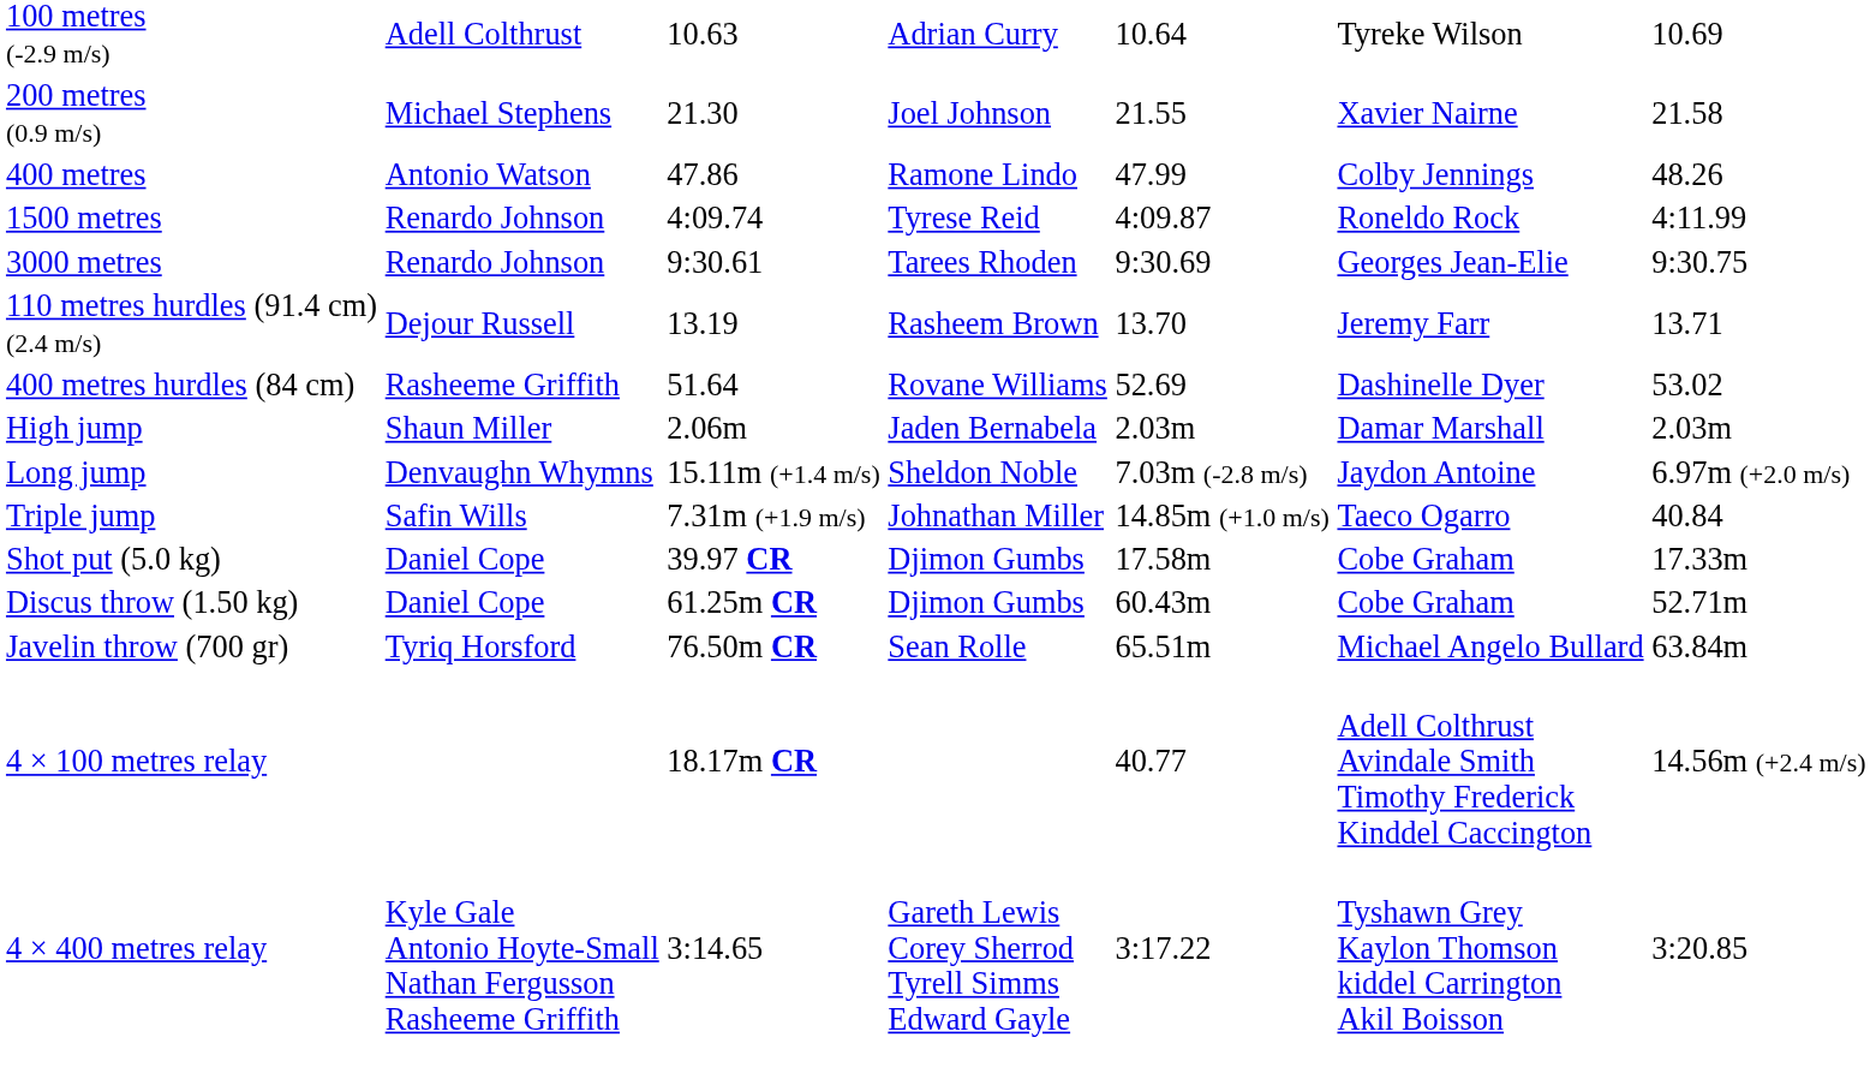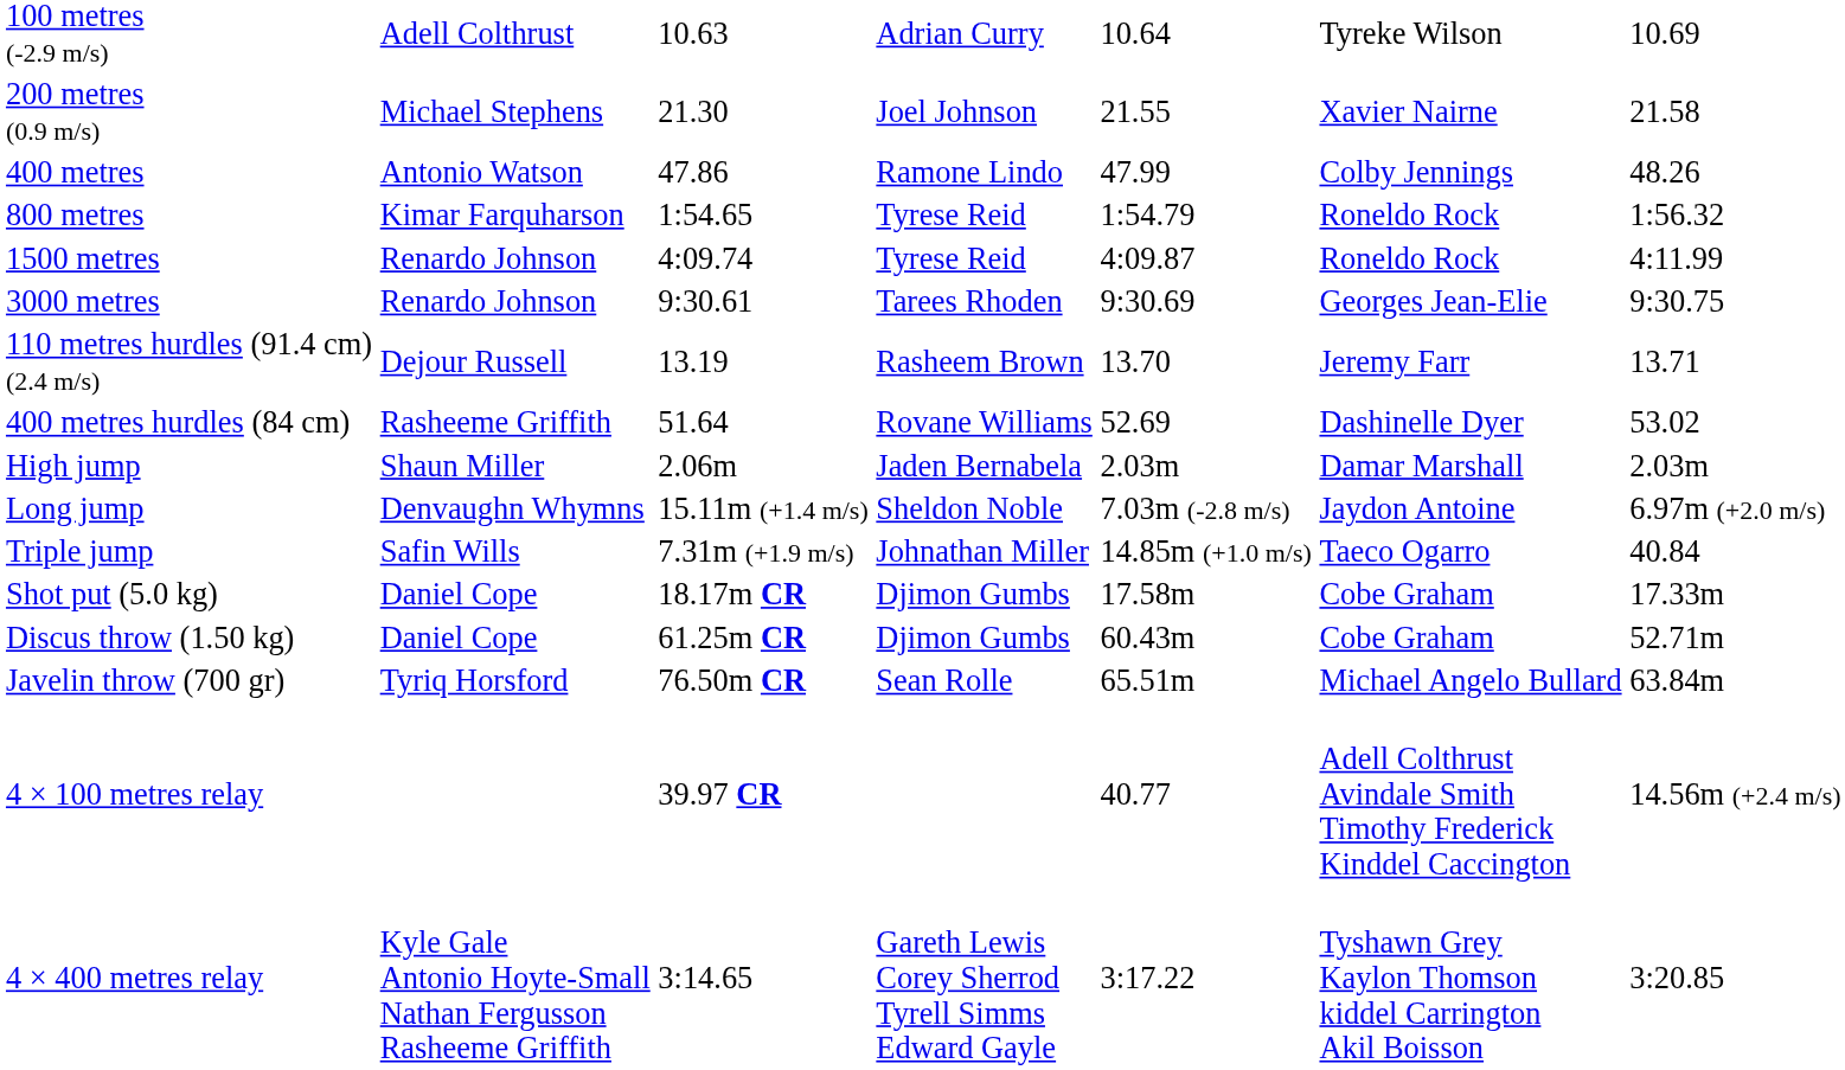 <table>
 <tr>
 <td><a href='#'>100 metres</a> <br> <small>(-2.9 m/s)</small></td>
 <td align=left><a href='#'>Adell Colthrust</a> <br> </td>
 <td>10.63</td>
 <td align=left><a href='#'>Adrian Curry</a> <br> </td>
 <td>10.64</td>
 <td align=left>Tyreke Wilson <br> </td>
 <td>10.69</td>
 </tr>
 <tr>
 <td><a href='#'>200 metres</a> <br> <small>(0.9 m/s)</small></td>
 <td align=left><a href='#'>Michael Stephens</a> <br> </td>
 <td>21.30</td>
 <td align=left><a href='#'>Joel Johnson</a> <br> </td>
 <td>21.55</td>
 <td align=left><a href='#'>Xavier Nairne</a> <br> </td>
 <td>21.58</td>
 </tr>
 <tr>
 <td><a href='#'>400 metres</a></td>
 <td align=left><a href='#'>Antonio Watson</a> <br> </td>
 <td>47.86</td>
 <td align=left><a href='#'>Ramone Lindo</a> <br> </td>
 <td>47.99</td>
 <td align=left><a href='#'>Colby Jennings</a> <br> </td>
 <td>48.26</td>
+</tr>
+<tr>
+<td><a href='#'>800 metres</a></td>
+<td align=left><a href='#'>Kimar Farquharson</a> <br> </td>
+<td>1:54.65</td>
+<td align=left><a href='#'>Tyrese Reid</a> <br> </td>
+<td>1:54.79</td>
+<td align=left><a href='#'>Roneldo Rock</a> <br> </td>
+<td>1:56.32</td>
 </tr>
 <tr>
 <td><a href='#'>1500 metres</a></td>
 <td align=left><a href='#'>Renardo Johnson</a> <br> </td>
 <td>4:09.74</td>
 <td align=left><a href='#'>Tyrese Reid</a> <br> </td>
 <td>4:09.87</td>
 <td align=left><a href='#'>Roneldo Rock</a> <br> </td>
 <td>4:11.99</td>
 </tr>
 <tr>
 <td><a href='#'>3000 metres</a></td>
 <td align=left><a href='#'>Renardo Johnson</a> <br> </td>
 <td>9:30.61</td>
 <td align=left><a href='#'>Tarees Rhoden</a> <br> </td>
 <td>9:30.69</td>
 <td align=left><a href='#'>Georges Jean-Elie</a> <br> </td>
 <td>9:30.75</td>
 </tr>
 <tr>
 <td><a href='#'>110 metres hurdles</a> (91.4 cm) <br> <small>(2.4 m/s)</small></td>
 <td align=left><a href='#'>Dejour Russell</a> <br> </td>
 <td>13.19</td>
 <td align=left><a href='#'>Rasheem Brown</a> <br> </td>
 <td>13.70</td>
 <td align=left><a href='#'>Jeremy Farr</a> <br> </td>
 <td>13.71</td>
 </tr>
 <tr>
 <td><a href='#'>400 metres hurdles</a> (84 cm)</td>
 <td align=left><a href='#'>Rasheeme Griffith</a> <br> </td>
 <td>51.64</td>
 <td align=left><a href='#'>Rovane Williams</a> <br> </td>
 <td>52.69</td>
 <td align=left><a href='#'>Dashinelle Dyer</a> <br> </td>
 <td>53.02</td>
 </tr>
 <tr>
 <td><a href='#'>High jump</a></td>
 <td align=left><a href='#'>Shaun Miller</a> <br> </td>
 <td>2.06m</td>
 <td align=left><a href='#'>Jaden Bernabela</a> <br> </td>
 <td>2.03m</td>
 <td align=left><a href='#'>Damar Marshall</a> <br> </td>
 <td>2.03m</td>
 </tr>
 <tr>
 <td><a href='#'>Long jump</a></td>
 <td align=left><a href='#'>Denvaughn Whymns</a> <br> </td>
 <td>15.11m <small>(+1.4 m/s)</small></td>
 <td align=left><a href='#'>Sheldon Noble</a> <br> </td>
 <td>7.03m <small>(-2.8 m/s)</small></td>
 <td align=left><a href='#'>Jaydon Antoine</a> <br> </td>
 <td>6.97m <small>(+2.0 m/s)</small></td>
 </tr>
 <tr>
 <td><a href='#'>Triple jump</a></td>
 <td align=left><a href='#'>Safin Wills</a> <br> </td>
 <td>7.31m <small>(+1.9 m/s)</small></td>
 <td align=left><a href='#'>Johnathan Miller</a> <br> </td>
 <td>14.85m <small>(+1.0 m/s)</small></td>
 <td align=left><a href='#'>Taeco Ogarro</a> <br> </td>
 <td>40.84</td>
 </tr>
 <tr>
 <td><a href='#'>Shot put</a> (5.0 kg)</td>
 <td align=left><a href='#'>Daniel Cope</a> <br> </td>
-<td>39.97 <strong><a href='#'>CR</a></strong></td>
+<td>18.17m <strong><a href='#'>CR</a></strong></td>
 <td align=left><a href='#'>Djimon Gumbs</a> <br> </td>
 <td>17.58m</td>
 <td align=left><a href='#'>Cobe Graham</a> <br> </td>
 <td>17.33m</td>
 </tr>
 <tr>
 <td><a href='#'>Discus throw</a> (1.50 kg)</td>
 <td align=left><a href='#'>Daniel Cope</a> <br> </td>
 <td>61.25m <strong><a href='#'>CR</a></strong></td>
 <td align=left><a href='#'>Djimon Gumbs</a> <br> </td>
 <td>60.43m</td>
 <td align=left><a href='#'>Cobe Graham</a> <br> </td>
 <td>52.71m</td>
 </tr>
 <tr>
 <td><a href='#'>Javelin throw</a> (700 gr)</td>
 <td align=left><a href='#'>Tyriq Horsford</a> <br> </td>
 <td>76.50m <strong><a href='#'>CR</a></strong></td>
 <td align=left><a href='#'>Sean Rolle</a> <br> </td>
 <td>65.51m</td>
 <td align=left><a href='#'>Michael Angelo Bullard</a> <br> </td>
 <td>63.84m</td>
 </tr>
 <tr>
 <td><a href='#'>4 × 100 metres relay</a></td>
 <td align=left></td>
-<td>18.17m <strong><a href='#'>CR</a></strong></td>
+<td>39.97 <strong><a href='#'>CR</a></strong></td>
 <td align=left></td>
 <td>40.77</td>
 <td align=left> <br> <a href='#'>Adell Colthrust</a> <br> <a href='#'>Avindale Smith</a> <br> <a href='#'>Timothy Frederick</a> <br> <a href='#'>Kinddel Caccington</a></td>
 <td>14.56m <small>(+2.4 m/s)</small></td>
 </tr>
 <tr>
 <td><a href='#'>4 × 400 metres relay</a></td>
 <td align=left> <br> <a href='#'>Kyle Gale</a> <br> <a href='#'>Antonio Hoyte-Small</a> <br> <a href='#'>Nathan Fergusson</a> <br> <a href='#'>Rasheeme Griffith</a></td>
 <td>3:14.65</td>
 <td align=left> <br> <a href='#'>Gareth Lewis</a> <br> <a href='#'>Corey Sherrod</a> <br> <a href='#'>Tyrell Simms</a> <br> <a href='#'>Edward Gayle</a></td>
 <td>3:17.22</td>
 <td align=left> <br> <a href='#'>Tyshawn Grey</a> <br> <a href='#'>Kaylon Thomson</a> <br> <a href='#'>kiddel Carrington</a> <br> <a href='#'>Akil Boisson</a></td>
 <td>3:20.85</td>
 </tr>
 </table>
